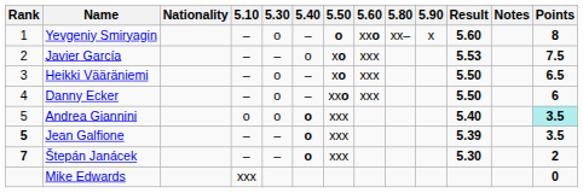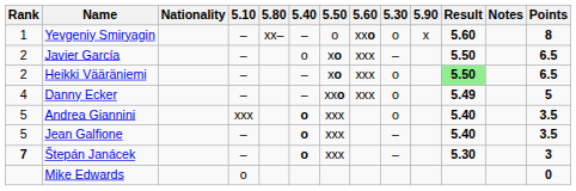 <table class="wikitable sortable" style="text-align:center">
 <tr>
 <th>Rank</th>
 <th>Name</th>
 <th>Nationality</th>
 <th>5.10</th>
-<th>5.30</th>
+<th>5.80</th>
 <th>5.40</th>
 <th>5.50</th>
 <th>5.60</th>
-<th>5.80</th>
+<th>5.30</th>
 <th>5.90</th>
 <th>Result</th>
 <th>Notes</th>
 <th>Points</th>
 </tr>
 <tr>
 <td>1</td>
 <td align=left><a href='#'>Yevgeniy Smiryagin</a></td>
 <td align=left></td>
 <td>–</td>
+<td>xx–</td>
+<td>–</td>
 <td>o</td>
-<td>–</td>
-<td><strong>o</strong></td>
 <td>xx<strong>o</strong></td>
-<td>xx–</td>
+<td>o</td>
 <td>x</td>
 <td><strong>5.60</strong></td>
 <td></td>
 <td><strong>8</strong></td>
 </tr>
 <tr>
 <td>2</td>
 <td align=left><a href='#'>Javier García</a></td>
 <td align=left></td>
 <td>–</td>
-<td>–</td>
+<td></td>
 <td>o</td>
 <td>x<strong>o</strong></td>
 <td>xxx</td>
+<td>–</td>
 <td></td>
+<td><strong>5.50</strong></td>
 <td></td>
-<td><strong>5.53</strong></td>
-<td></td>
-<td><strong>7.5</strong></td>
+<td><strong>6.5</strong></td>
 </tr>
 <tr>
-<td>3</td>
+<td>2</td>
 <td align=left><a href='#'>Heikki Vääräniemi</a></td>
 <td align=left></td>
 <td>–</td>
-<td>o</td>
+<td></td>
 <td>–</td>
 <td>x<strong>o</strong></td>
 <td>xxx</td>
+<td>o</td>
 <td></td>
-<td></td>
-<td><strong>5.50</strong></td>
+<td style="background: lightgreen;"><strong>5.50</strong></td>
 <td></td>
 <td><strong>6.5</strong></td>
 </tr>
 <tr>
 <td>4</td>
 <td align=left><a href='#'>Danny Ecker</a></td>
 <td align=left></td>
 <td>–</td>
-<td>o</td>
+<td></td>
 <td>–</td>
 <td>xx<strong>o</strong></td>
 <td>xxx</td>
+<td>o</td>
 <td></td>
+<td><strong>5.49</strong></td>
 <td></td>
-<td><strong>5.50</strong></td>
-<td></td>
-<td><strong>6</strong></td>
+<td><strong>5</strong></td>
 </tr>
 <tr>
 <td>5</td>
 <td align=left><a href='#'>Andrea Giannini</a></td>
 <td align=left></td>
-<td>o</td>
-<td>o</td>
+<td>xxx</td>
+<td></td>
 <td><strong>o</strong></td>
 <td>xxx</td>
 <td></td>
-<td></td>
+<td>o</td>
 <td></td>
 <td><strong>5.40</strong></td>
 <td></td>
-<td style="background: paleturquoise;"><strong>3.5</strong></td>
+<td><strong>3.5</strong></td>
 </tr>
 <tr>
-<td><strong>5</strong></td>
+<td>5</td>
 <td align=left><a href='#'>Jean Galfione</a></td>
 <td align=left></td>
 <td>–</td>
-<td>–</td>
+<td></td>
 <td><strong>o</strong></td>
 <td>xxx</td>
 <td></td>
+<td>–</td>
 <td></td>
-<td></td>
-<td><strong>5.39</strong></td>
+<td><strong>5.40</strong></td>
 <td></td>
 <td><strong>3.5</strong></td>
 </tr>
 <tr>
 <td><strong>7</strong></td>
 <td align=left><a href='#'>Štepán Janácek</a></td>
 <td align=left></td>
 <td>–</td>
-<td>–</td>
+<td></td>
 <td><strong>o</strong></td>
 <td>xxx</td>
 <td></td>
-<td></td>
+<td>–</td>
 <td></td>
 <td><strong>5.30</strong></td>
 <td></td>
-<td><strong>2</strong></td>
+<td><strong>3</strong></td>
 </tr>
 <tr>
 <td></td>
 <td align=left><a href='#'>Mike Edwards</a></td>
 <td align=left></td>
-<td>xxx</td>
+<td>o</td>
 <td></td>
 <td></td>
 <td></td>
 <td></td>
 <td></td>
 <td></td>
 <td><strong></strong></td>
 <td></td>
 <td><strong>0</strong></td>
 </tr>
 </table>
